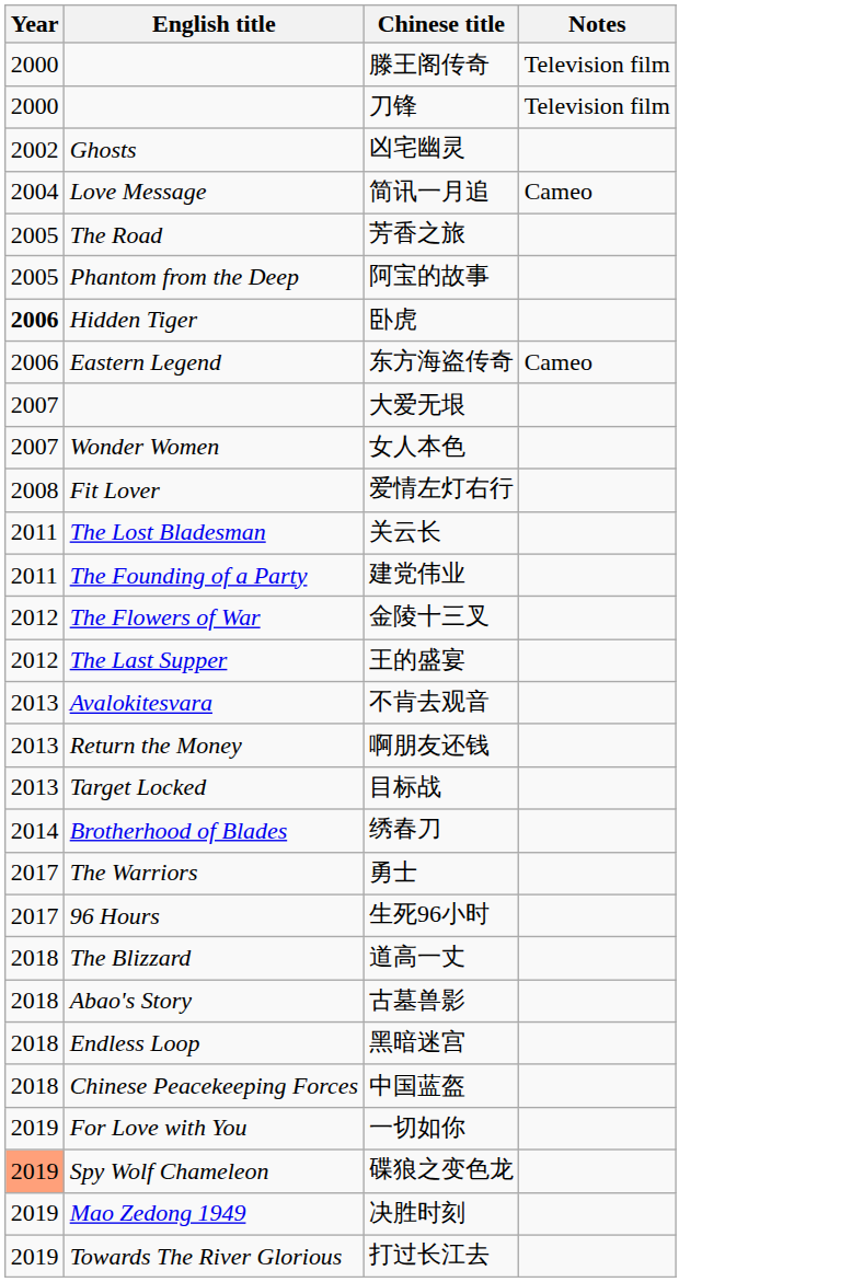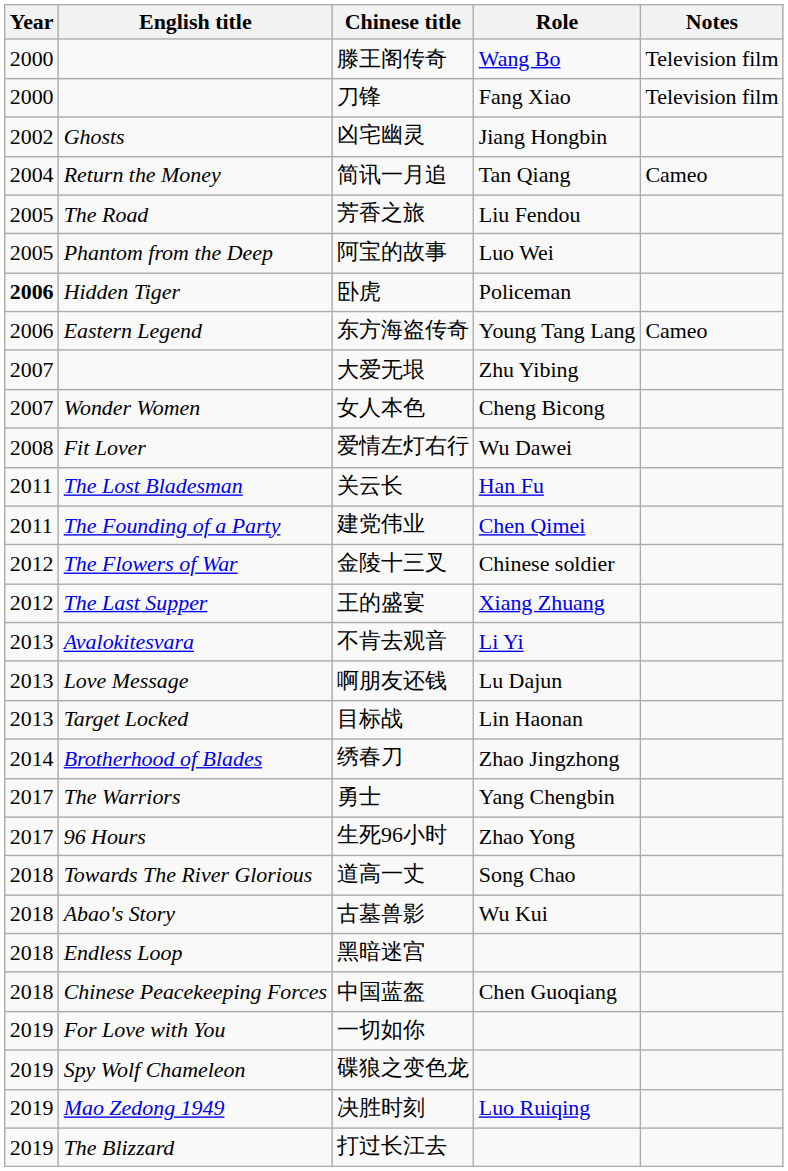 <table class="wikitable sortable">
 <tr>
 <th>Year</th>
 <th>English title</th>
 <th>Chinese title</th>
+<th>Role</th>
 <th class="unsortable">Notes</th>
 </tr>
 <tr>
 <td>2000</td>
 <td></td>
 <td>滕王阁传奇</td>
+<td><a href='#'>Wang Bo</a></td>
 <td>Television film</td>
 </tr>
 <tr>
 <td>2000</td>
 <td></td>
 <td>刀锋</td>
+<td>Fang Xiao</td>
 <td>Television film</td>
 </tr>
 <tr>
 <td>2002</td>
 <td><em>Ghosts</em></td>
 <td>凶宅幽灵</td>
+<td>Jiang Hongbin</td>
 <td></td>
 </tr>
 <tr>
 <td>2004</td>
-<td><em>Love Message</em></td>
+<td><em>Return the Money</em></td>
 <td>简讯一月追</td>
+<td>Tan Qiang</td>
 <td>Cameo</td>
 </tr>
 <tr>
 <td>2005</td>
 <td><em>The Road</em></td>
 <td>芳香之旅</td>
+<td>Liu Fendou</td>
 <td></td>
 </tr>
 <tr>
 <td>2005</td>
 <td><em>Phantom from the Deep</em></td>
 <td>阿宝的故事</td>
+<td>Luo Wei</td>
 <td></td>
 </tr>
 <tr>
 <td><strong>2006</strong></td>
 <td><em>Hidden Tiger</em></td>
 <td>卧虎</td>
+<td>Policeman</td>
 <td></td>
 </tr>
 <tr>
 <td>2006</td>
 <td><em>Eastern Legend</em></td>
 <td>东方海盗传奇</td>
+<td>Young Tang Lang</td>
 <td>Cameo</td>
 </tr>
 <tr>
 <td>2007</td>
 <td></td>
 <td>大爱无垠</td>
+<td>Zhu Yibing</td>
 <td></td>
 </tr>
 <tr>
 <td>2007</td>
 <td><em>Wonder Women</em></td>
 <td>女人本色</td>
+<td>Cheng Bicong</td>
 <td></td>
 </tr>
 <tr>
 <td>2008</td>
 <td><em>Fit Lover</em></td>
 <td>爱情左灯右行</td>
+<td>Wu Dawei</td>
 <td></td>
 </tr>
 <tr>
 <td>2011</td>
 <td><em><a href='#'>The Lost Bladesman</a></em></td>
 <td>关云长</td>
+<td><a href='#'>Han Fu</a></td>
 <td></td>
 </tr>
 <tr>
 <td>2011</td>
 <td><em><a href='#'>The Founding of a Party</a></em></td>
 <td>建党伟业</td>
+<td><a href='#'>Chen Qimei</a></td>
 <td></td>
 </tr>
 <tr>
 <td>2012</td>
 <td><em><a href='#'>The Flowers of War</a></em></td>
 <td>金陵十三叉</td>
+<td>Chinese soldier</td>
 <td></td>
 </tr>
 <tr>
 <td>2012</td>
 <td><em><a href='#'>The Last Supper</a></em></td>
 <td>王的盛宴</td>
+<td><a href='#'>Xiang Zhuang</a></td>
 <td></td>
 </tr>
 <tr>
 <td>2013</td>
 <td><em><a href='#'>Avalokitesvara</a></em></td>
 <td>不肯去观音</td>
+<td><a href='#'>Li Yi</a></td>
 <td></td>
 </tr>
 <tr>
 <td>2013</td>
-<td><em>Return the Money</em></td>
+<td><em>Love Message</em></td>
 <td>啊朋友还钱</td>
+<td>Lu Dajun</td>
 <td></td>
 </tr>
 <tr>
 <td>2013</td>
 <td><em>Target Locked</em></td>
 <td>目标战</td>
+<td>Lin Haonan</td>
 <td></td>
 </tr>
 <tr>
 <td>2014</td>
 <td><em><a href='#'>Brotherhood of Blades</a></em></td>
 <td>绣春刀</td>
+<td>Zhao Jingzhong</td>
 <td></td>
 </tr>
 <tr>
 <td>2017</td>
 <td><em>The Warriors</em></td>
 <td>勇士</td>
+<td>Yang Chengbin</td>
 <td></td>
 </tr>
 <tr>
 <td>2017</td>
 <td><em>96 Hours</em></td>
 <td>生死96小时</td>
+<td>Zhao Yong</td>
 <td></td>
 </tr>
 <tr>
 <td>2018</td>
-<td><em>The Blizzard</em></td>
+<td><em>Towards The River Glorious</em></td>
 <td>道高一丈</td>
+<td>Song Chao</td>
 <td></td>
 </tr>
 <tr>
 <td>2018</td>
 <td><em>Abao's Story</em></td>
 <td>古墓兽影</td>
+<td>Wu Kui</td>
 <td></td>
 </tr>
 <tr>
 <td>2018</td>
 <td><em>Endless Loop</em></td>
 <td>黑暗迷宫</td>
 <td></td>
+<td></td>
 </tr>
 <tr>
 <td>2018</td>
 <td><em>Chinese Peacekeeping Forces</em></td>
 <td>中国蓝盔</td>
+<td>Chen Guoqiang</td>
 <td></td>
 </tr>
 <tr>
 <td>2019</td>
 <td><em>For Love with You</em></td>
 <td>一切如你</td>
 <td></td>
+<td></td>
 </tr>
 <tr>
-<td style="background: lightsalmon;">2019</td>
+<td>2019</td>
 <td><em>Spy Wolf Chameleon</em></td>
 <td>碟狼之变色龙</td>
+<td></td>
 <td></td>
 </tr>
 <tr>
 <td>2019</td>
 <td><em><a href='#'>Mao Zedong 1949</a></em></td>
 <td>决胜时刻</td>
+<td><a href='#'>Luo Ruiqing</a></td>
 <td></td>
 </tr>
 <tr>
 <td>2019</td>
-<td><em>Towards The River Glorious</em></td>
+<td><em>The Blizzard</em></td>
 <td>打过长江去</td>
+<td></td>
 <td></td>
 </tr>
 </table>
